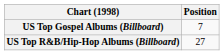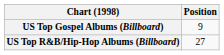 <table class="wikitable sortable plainrowheaders" style="text-align:center">
 <tr>
 <th scope="col">Chart (1998)</th>
 <th scope="col">Position</th>
 </tr>
 <tr>
 <th scope="row">US Top Gospel Albums (<em>Billboard</em>)</th>
-<td>7</td>
+<td>9</td>
 </tr>
 <tr>
 <th scope="row">US Top R&B/Hip-Hop Albums (<em>Billboard</em>)</th>
 <td>27</td>
 </tr>
 </table>
